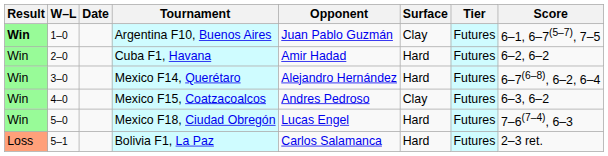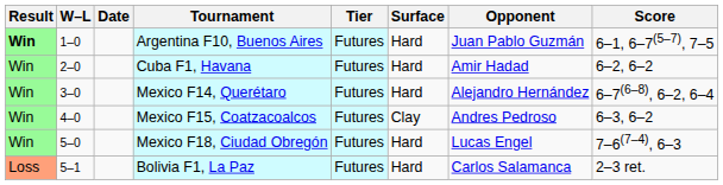 <table class="sortable wikitable">
 <tr>
 <th>Result</th>
 <th class="unsortable">W–L</th>
 <th>Date</th>
 <th>Tournament</th>
+<th>Tier</th>
+<th>Surface</th>
 <th>Opponent</th>
-<th>Surface</th>
-<th>Tier</th>
 <th class="unsortable">Score</th>
 </tr>
 <tr>
 <td style="background:#98fb98;"><strong>Win</strong></td>
 <td><small>1–0</small></td>
 <td></td>
 <td style="background:#cffcff;">Argentina F10, <a href='#'>Buenos Aires</a></td>
+<td style="background:#cffcff;">Futures</td>
+<td>Hard</td>
 <td> <a href='#'>Juan Pablo Guzmán</a></td>
-<td>Clay</td>
-<td style="background:#cffcff;">Futures</td>
 <td>6–1, 6–7<sup>(5–7)</sup>, 7–5</td>
 </tr>
 <tr>
 <td style="background:#98fb98;">Win</td>
 <td><small>2–0</small></td>
 <td></td>
 <td style="background:#cffcff;">Cuba F1, <a href='#'>Havana</a></td>
+<td style="background:#cffcff;">Futures</td>
+<td>Hard</td>
 <td> <a href='#'>Amir Hadad</a></td>
-<td>Hard</td>
-<td style="background:#cffcff;">Futures</td>
 <td>6–2, 6–2</td>
 </tr>
 <tr>
 <td style="background:#98fb98;">Win</td>
 <td><small>3–0</small></td>
 <td></td>
 <td style="background:#cffcff;">Mexico F14, <a href='#'>Querétaro</a></td>
+<td style="background:#cffcff;">Futures</td>
+<td>Hard</td>
 <td> <a href='#'>Alejandro Hernández</a></td>
-<td>Hard</td>
-<td style="background:#cffcff;">Futures</td>
 <td>6–7<sup>(6–8)</sup>, 6–2, 6–4</td>
 </tr>
 <tr>
 <td style="background:#98fb98;">Win</td>
 <td><small>4–0</small></td>
 <td></td>
 <td style="background:#cffcff;">Mexico F15, <a href='#'>Coatzacoalcos</a></td>
+<td style="background:#cffcff;">Futures</td>
+<td>Clay</td>
 <td> <a href='#'>Andres Pedroso</a></td>
-<td>Clay</td>
-<td style="background:#cffcff;">Futures</td>
 <td>6–3, 6–2</td>
 </tr>
 <tr>
 <td style="background:#98fb98;">Win</td>
 <td><small>5–0</small></td>
 <td></td>
 <td style="background:#cffcff;">Mexico F18, <a href='#'>Ciudad Obregón</a></td>
+<td style="background:#cffcff;">Futures</td>
+<td>Hard</td>
 <td> <a href='#'>Lucas Engel</a></td>
-<td>Hard</td>
-<td style="background:#cffcff;">Futures</td>
 <td>7–6<sup>(7–4)</sup>, 6–3</td>
 </tr>
 <tr>
 <td style="background:#ffa07a;">Loss</td>
 <td><small>5–1</small></td>
 <td></td>
 <td style="background:#cffcff;">Bolivia F1, <a href='#'>La Paz</a></td>
+<td style="background:#cffcff;">Futures</td>
+<td>Hard</td>
 <td> <a href='#'>Carlos Salamanca</a></td>
-<td>Hard</td>
-<td style="background:#cffcff;">Futures</td>
 <td>2–3 ret.</td>
 </tr>
 </table>
